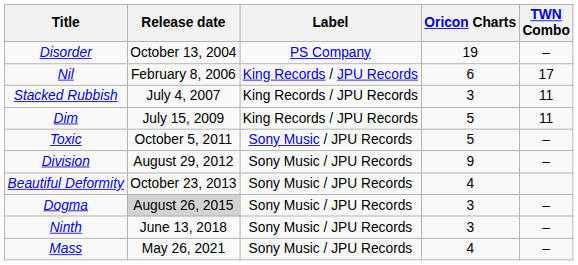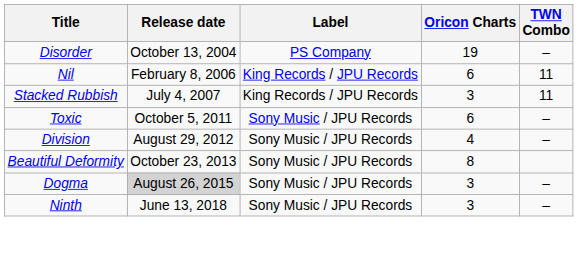 <table class="wikitable" style="text-align:center;">
 <tr>
 <th>Title</th>
 <th>Release date</th>
 <th>Label</th>
 <th><a href='#'>Oricon</a> Charts</th>
 <th><a href='#'>TWN</a><br>Combo</th>
 </tr>
 <tr>
 <td><em><a href='#'>Disorder</a></em></td>
 <td>October 13, 2004</td>
 <td><a href='#'>PS Company</a></td>
 <td>19</td>
 <td>–</td>
 </tr>
 <tr>
 <td><em><a href='#'>Nil</a></em></td>
 <td>February 8, 2006</td>
 <td><a href='#'>King Records</a> / <a href='#'>JPU Records</a></td>
 <td>6</td>
-<td>17</td>
+<td>11</td>
 </tr>
 <tr>
 <td><em><a href='#'>Stacked Rubbish</a></em></td>
 <td>July 4, 2007</td>
 <td>King Records / JPU Records</td>
 <td>3</td>
 <td>11</td>
 </tr>
 <tr>
-<td><em><a href='#'>Dim</a></em></td>
-<td>July 15, 2009</td>
-<td>King Records / JPU Records</td>
-<td>5</td>
-<td>11</td>
-</tr>
-<tr>
 <td><em><a href='#'>Toxic</a></em></td>
 <td>October 5, 2011</td>
 <td><a href='#'>Sony Music</a> / JPU Records</td>
-<td>5</td>
+<td>6</td>
 <td>–</td>
 </tr>
 <tr>
 <td><em><a href='#'>Division</a></em></td>
 <td>August 29, 2012</td>
 <td>Sony Music / JPU Records</td>
-<td>9</td>
+<td>4</td>
 <td>–</td>
 </tr>
 <tr>
 <td><em><a href='#'>Beautiful Deformity</a></em></td>
 <td>October 23, 2013</td>
 <td>Sony Music / JPU Records</td>
-<td>4</td>
+<td>8</td>
 </tr>
 <tr>
 <td><em><a href='#'>Dogma</a></em></td>
 <td style="background: lightgrey;">August 26, 2015</td>
 <td>Sony Music / JPU Records</td>
 <td>3</td>
 <td>–</td>
 </tr>
 <tr>
 <td><em><a href='#'>Ninth</a></em></td>
 <td>June 13, 2018</td>
 <td>Sony Music / JPU Records</td>
 <td>3</td>
 <td>–</td>
 </tr>
-<tr>
-<td><em><a href='#'>Mass</a></em></td>
-<td>May 26, 2021</td>
-<td>Sony Music / JPU Records</td>
-<td>4</td>
-<td>–</td>
-</tr>
 </table>
